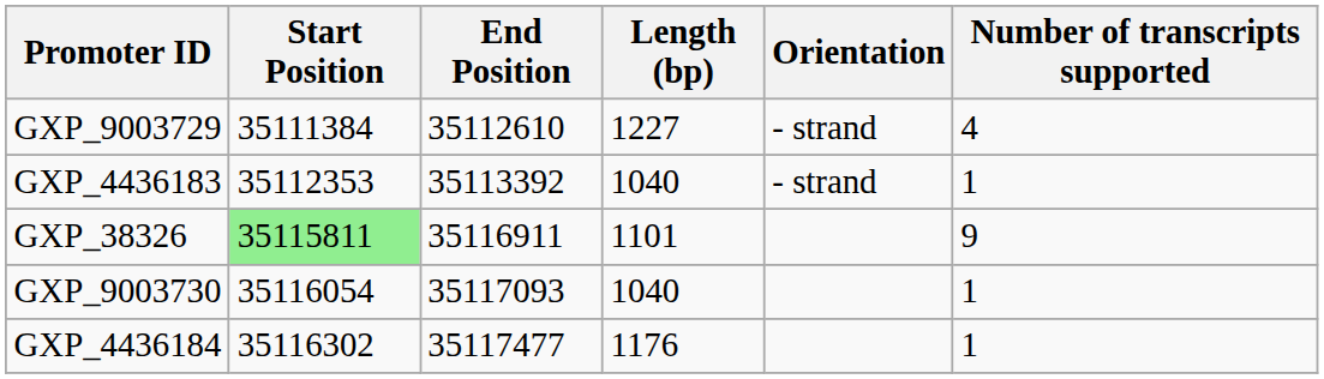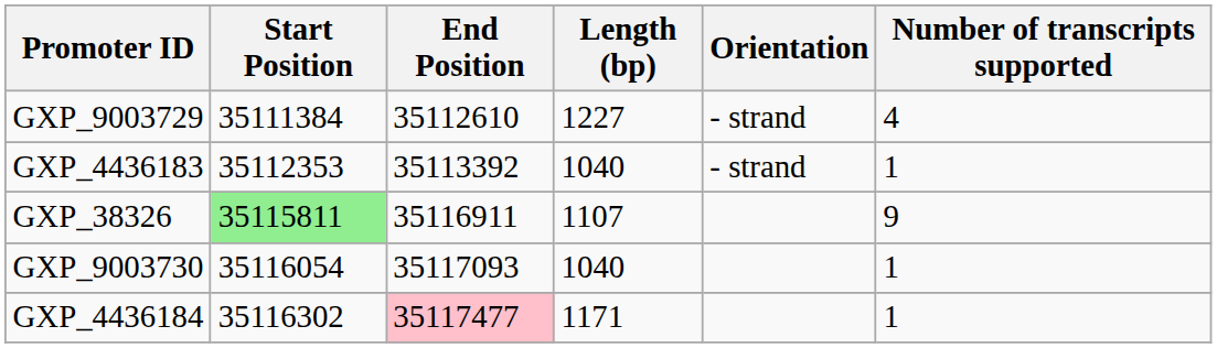 <table class="wikitable">
 <tr>
 <th>Promoter ID</th>
 <th>Start Position</th>
 <th>End Position</th>
 <th>Length (bp)</th>
 <th>Orientation</th>
 <th>Number of transcripts supported</th>
 </tr>
 <tr>
 <td>GXP_9003729</td>
 <td>35111384</td>
 <td>35112610</td>
 <td>1227</td>
 <td>- strand</td>
 <td>4</td>
 </tr>
 <tr>
 <td>GXP_4436183</td>
 <td>35112353</td>
 <td>35113392</td>
 <td>1040</td>
 <td>- strand</td>
 <td>1</td>
 </tr>
 <tr>
 <td>GXP_38326</td>
 <td style="background: lightgreen;">35115811</td>
 <td>35116911</td>
-<td>1101</td>
+<td>1107</td>
 <td></td>
 <td>9</td>
 </tr>
 <tr>
 <td>GXP_9003730</td>
 <td>35116054</td>
 <td>35117093</td>
 <td>1040</td>
 <td></td>
 <td>1</td>
 </tr>
 <tr>
 <td>GXP_4436184</td>
 <td>35116302</td>
-<td>35117477</td>
-<td>1176</td>
+<td style="background: pink;">35117477</td>
+<td>1171</td>
 <td></td>
 <td>1</td>
 </tr>
 </table>
